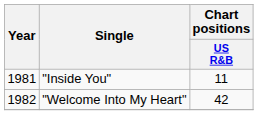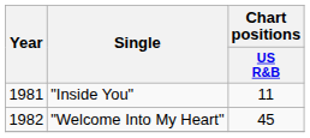 <table class="wikitable" style="text-align:center;">
 <tr>
 <th rowspan="2">Year</th>
 <th rowspan="2">Single</th>
 <th colspan="1">Chart positions</th>
 </tr>
 <tr style="font-size:smaller;">
 <th width="40"><a href='#'>US<br>R&B</a></th>
 </tr>
 <tr>
 <td rowspan="1">1981</td>
 <td align="left">"Inside You"</td>
 <td>11</td>
 </tr>
 <tr>
 <td rowspan="1">1982</td>
 <td align="left">"Welcome Into My Heart"</td>
-<td>42</td>
+<td>45</td>
 </tr>
 <tr>
 </tr>
 </table>
